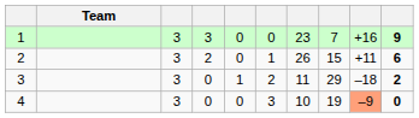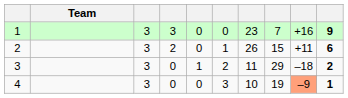 <table class="wikitable" style="text-align: center; font-size: 100%;">
 <tr>
 <th width="30"></th>
 <th width="140">Team</th>
 <th width="30"></th>
 <th width="30"></th>
 <th width="30"></th>
 <th width="30"></th>
 <th width="30"></th>
 <th width="30"></th>
 <th width="30"></th>
 <th width="30"></th>
 </tr>
 <tr style="background-color: #ccffcc;">
 <td>1</td>
 <td align=left><strong></strong></td>
 <td>3</td>
 <td>3</td>
 <td>0</td>
 <td>0</td>
 <td>23</td>
 <td>7</td>
 <td>+16</td>
 <td><strong>9</strong></td>
 </tr>
 <tr>
 <td>2</td>
 <td align=left></td>
 <td>3</td>
 <td>2</td>
 <td>0</td>
 <td>1</td>
 <td>26</td>
 <td>15</td>
 <td>+11</td>
 <td><strong>6</strong></td>
 </tr>
 <tr>
 <td>3</td>
 <td align=left></td>
 <td>3</td>
 <td>0</td>
 <td>1</td>
 <td>2</td>
 <td>11</td>
 <td>29</td>
 <td>–18</td>
 <td><strong>2</strong></td>
 </tr>
 <tr>
 <td>4</td>
 <td align=left></td>
 <td>3</td>
 <td>0</td>
 <td>0</td>
 <td>3</td>
 <td>10</td>
 <td>19</td>
 <td style="background: lightsalmon;">–9</td>
-<td><strong>0</strong></td>
+<td><strong>1</strong></td>
 </tr>
 </table>
